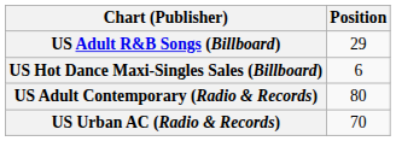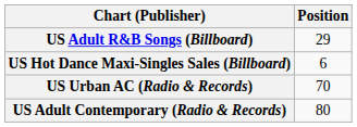 <table class="wikitable sortable plainrowheaders" style="text-align:center;">
 <tr>
 <th scope="col">Chart (Publisher)</th>
 <th scope="col">Position</th>
 </tr>
 <tr>
 <th scope="row">US <a href='#'>Adult R&B Songs</a> (<em>Billboard</em>)</th>
 <td>29</td>
 </tr>
 <tr>
 <th scope="row">US Hot Dance Maxi-Singles Sales (<em>Billboard</em>)</th>
 <td>6</td>
 </tr>
 <tr>
+<th scope="row">US Urban AC (<em>Radio & Records</em>)</th>
+<td>70</td>
+</tr>
+<tr>
 <th scope="row">US Adult Contemporary (<em>Radio & Records</em>)</th>
 <td>80</td>
 </tr>
-<tr>
-<th scope="row">US Urban AC (<em>Radio & Records</em>)</th>
-<td>70</td>
-</tr>
 </table>
